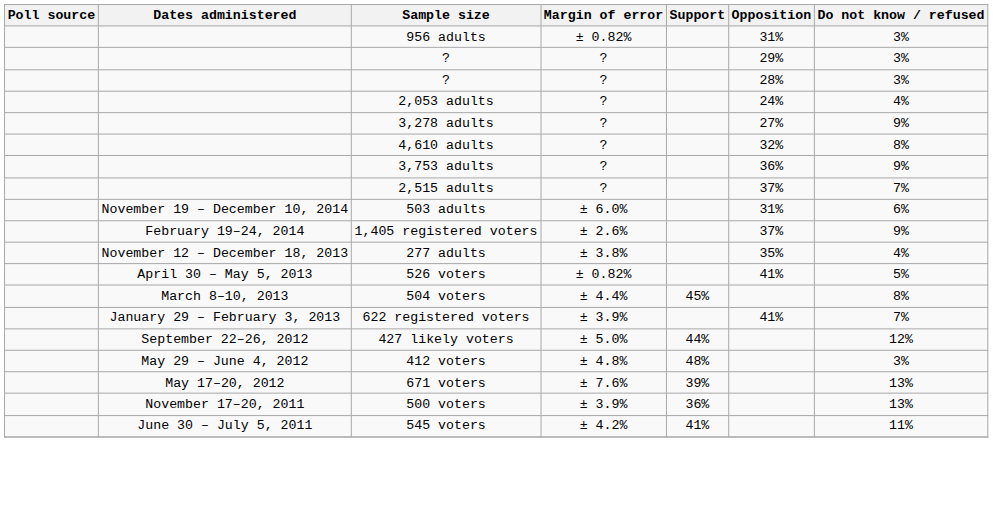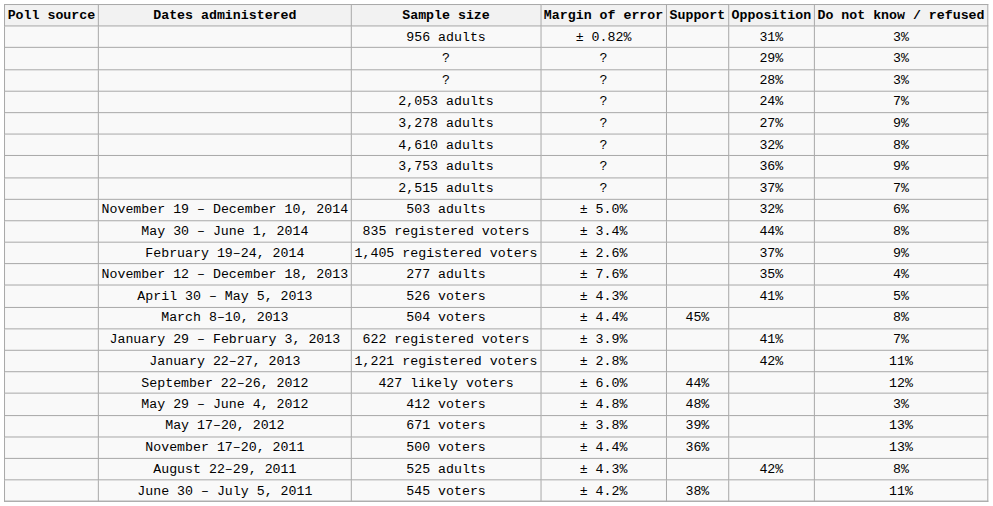 <table class="wikitable" style="text-align: center">
 <tr>
 <th>Poll source</th>
 <th>Dates administered</th>
 <th>Sample size</th>
 <th>Margin of error</th>
 <th>Support</th>
 <th>Opposition</th>
 <th>Do not know / refused</th>
 </tr>
 <tr>
 <td></td>
 <td></td>
 <td>956 adults</td>
 <td>± 0.82%</td>
 <td></td>
 <td>31%</td>
 <td>3%</td>
 </tr>
 <tr>
 <td></td>
 <td></td>
 <td>?</td>
 <td>?</td>
 <td></td>
 <td>29%</td>
 <td>3%</td>
 </tr>
 <tr>
 <td></td>
 <td></td>
 <td>?</td>
 <td>?</td>
 <td></td>
 <td>28%</td>
 <td>3%</td>
 </tr>
 <tr>
 <td></td>
 <td></td>
 <td>2,053 adults</td>
 <td>?</td>
 <td></td>
 <td>24%</td>
-<td>4%</td>
+<td>7%</td>
 </tr>
 <tr>
 <td></td>
 <td></td>
 <td>3,278 adults</td>
 <td>?</td>
 <td></td>
 <td>27%</td>
 <td>9%</td>
 </tr>
 <tr>
 <td></td>
 <td></td>
 <td>4,610 adults</td>
 <td>?</td>
 <td></td>
 <td>32%</td>
 <td>8%</td>
 </tr>
 <tr>
 <td></td>
 <td></td>
 <td>3,753 adults</td>
 <td>?</td>
 <td></td>
 <td>36%</td>
 <td>9%</td>
 </tr>
 <tr>
 <td></td>
 <td></td>
 <td>2,515 adults</td>
 <td>?</td>
 <td></td>
 <td>37%</td>
 <td>7%</td>
 </tr>
 <tr>
 <td></td>
 <td>November 19 – December 10, 2014</td>
 <td>503 adults</td>
-<td>± 6.0%</td>
+<td>± 5.0%</td>
 <td></td>
-<td>31%</td>
+<td>32%</td>
 <td>6%</td>
+</tr>
+<tr>
+<td></td>
+<td>May 30 – June 1, 2014</td>
+<td>835 registered voters</td>
+<td>± 3.4%</td>
+<td></td>
+<td>44%</td>
+<td>8%</td>
 </tr>
 <tr>
 <td></td>
 <td>February 19–24, 2014</td>
 <td>1,405 registered voters</td>
 <td>± 2.6%</td>
 <td></td>
 <td>37%</td>
 <td>9%</td>
 </tr>
 <tr>
 <td></td>
 <td>November 12 – December 18, 2013</td>
 <td>277 adults</td>
-<td>± 3.8%</td>
+<td>± 7.6%</td>
 <td></td>
 <td>35%</td>
 <td>4%</td>
 </tr>
 <tr>
 <td></td>
 <td>April 30 – May 5, 2013</td>
 <td>526 voters</td>
-<td>± 0.82%</td>
+<td>± 4.3%</td>
 <td></td>
 <td>41%</td>
 <td>5%</td>
 </tr>
 <tr>
 <td></td>
 <td>March 8–10, 2013</td>
 <td>504 voters</td>
 <td>± 4.4%</td>
 <td>45%</td>
 <td></td>
 <td>8%</td>
 </tr>
 <tr>
 <td></td>
 <td>January 29 – February 3, 2013</td>
 <td>622 registered voters</td>
 <td>± 3.9%</td>
 <td></td>
 <td>41%</td>
 <td>7%</td>
 </tr>
 <tr>
 <td></td>
+<td>January 22–27, 2013</td>
+<td>1,221 registered voters</td>
+<td>± 2.8%</td>
+<td></td>
+<td>42%</td>
+<td>11%</td>
+</tr>
+<tr>
+<td></td>
 <td>September 22–26, 2012</td>
 <td>427 likely voters</td>
-<td>± 5.0%</td>
+<td>± 6.0%</td>
 <td>44%</td>
 <td></td>
 <td>12%</td>
 </tr>
 <tr>
 <td></td>
 <td>May 29 – June 4, 2012</td>
 <td>412 voters</td>
 <td>± 4.8%</td>
 <td>48%</td>
 <td></td>
 <td>3%</td>
 </tr>
 <tr>
 <td></td>
 <td>May 17–20, 2012</td>
 <td>671 voters</td>
-<td>± 7.6%</td>
+<td>± 3.8%</td>
 <td>39%</td>
 <td></td>
 <td>13%</td>
 </tr>
 <tr>
 <td></td>
 <td>November 17–20, 2011</td>
 <td>500 voters</td>
-<td>± 3.9%</td>
+<td>± 4.4%</td>
 <td>36%</td>
 <td></td>
 <td>13%</td>
 </tr>
 <tr>
 <td></td>
+<td>August 22–29, 2011</td>
+<td>525 adults</td>
+<td>± 4.3%</td>
+<td></td>
+<td>42%</td>
+<td>8%</td>
+</tr>
+<tr>
+<td></td>
 <td>June 30 – July 5, 2011</td>
 <td>545 voters</td>
 <td>± 4.2%</td>
-<td>41%</td>
+<td>38%</td>
 <td></td>
 <td>11%</td>
 </tr>
 <tr>
 </tr>
 </table>
